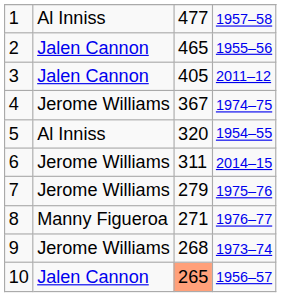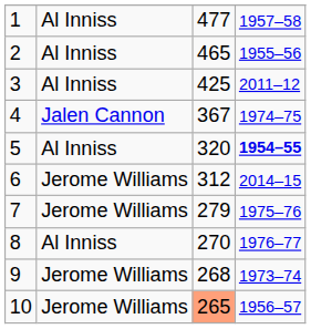 <table class="wikitable">
 <tr>
 </tr>
 <tr>
 <td>1</td>
 <td>Al Inniss</td>
 <td>477</td>
 <td style="font-size:80%;"><a href='#'>1957–58</a></td>
 </tr>
 <tr>
 <td>2</td>
-<td><a href='#'>Jalen Cannon</a></td>
+<td>Al Inniss</td>
 <td>465</td>
 <td style="font-size:80%;"><a href='#'>1955–56</a></td>
 </tr>
 <tr>
 <td>3</td>
-<td><a href='#'>Jalen Cannon</a></td>
-<td>405</td>
+<td>Al Inniss</td>
+<td>425</td>
 <td style="font-size:80%;"><a href='#'>2011–12</a></td>
 </tr>
 <tr>
 <td>4</td>
-<td>Jerome Williams</td>
+<td><a href='#'>Jalen Cannon</a></td>
 <td>367</td>
 <td style="font-size:80%;"><a href='#'>1974–75</a></td>
 </tr>
 <tr>
 <td>5</td>
 <td>Al Inniss</td>
 <td>320</td>
-<td style="font-size:80%;"><a href='#'>1954–55</a></td>
+<td style="font-size:80%;"><strong><a href='#'>1954–55</a></strong></td>
 </tr>
 <tr>
 <td>6</td>
 <td>Jerome Williams</td>
-<td>311</td>
+<td>312</td>
 <td style="font-size:80%;"><a href='#'>2014–15</a></td>
 </tr>
 <tr>
 <td>7</td>
 <td>Jerome Williams</td>
 <td>279</td>
 <td style="font-size:80%;"><a href='#'>1975–76</a></td>
 </tr>
 <tr>
 <td>8</td>
-<td>Manny Figueroa</td>
-<td>271</td>
+<td>Al Inniss</td>
+<td>270</td>
 <td style="font-size:80%;"><a href='#'>1976–77</a></td>
 </tr>
 <tr>
 <td>9</td>
 <td>Jerome Williams</td>
 <td>268</td>
 <td style="font-size:80%;"><a href='#'>1973–74</a></td>
 </tr>
 <tr>
 <td>10</td>
-<td><a href='#'>Jalen Cannon</a></td>
+<td>Jerome Williams</td>
 <td style="background: lightsalmon;">265</td>
 <td style="font-size:80%;"><a href='#'>1956–57</a></td>
 </tr>
 </table>
